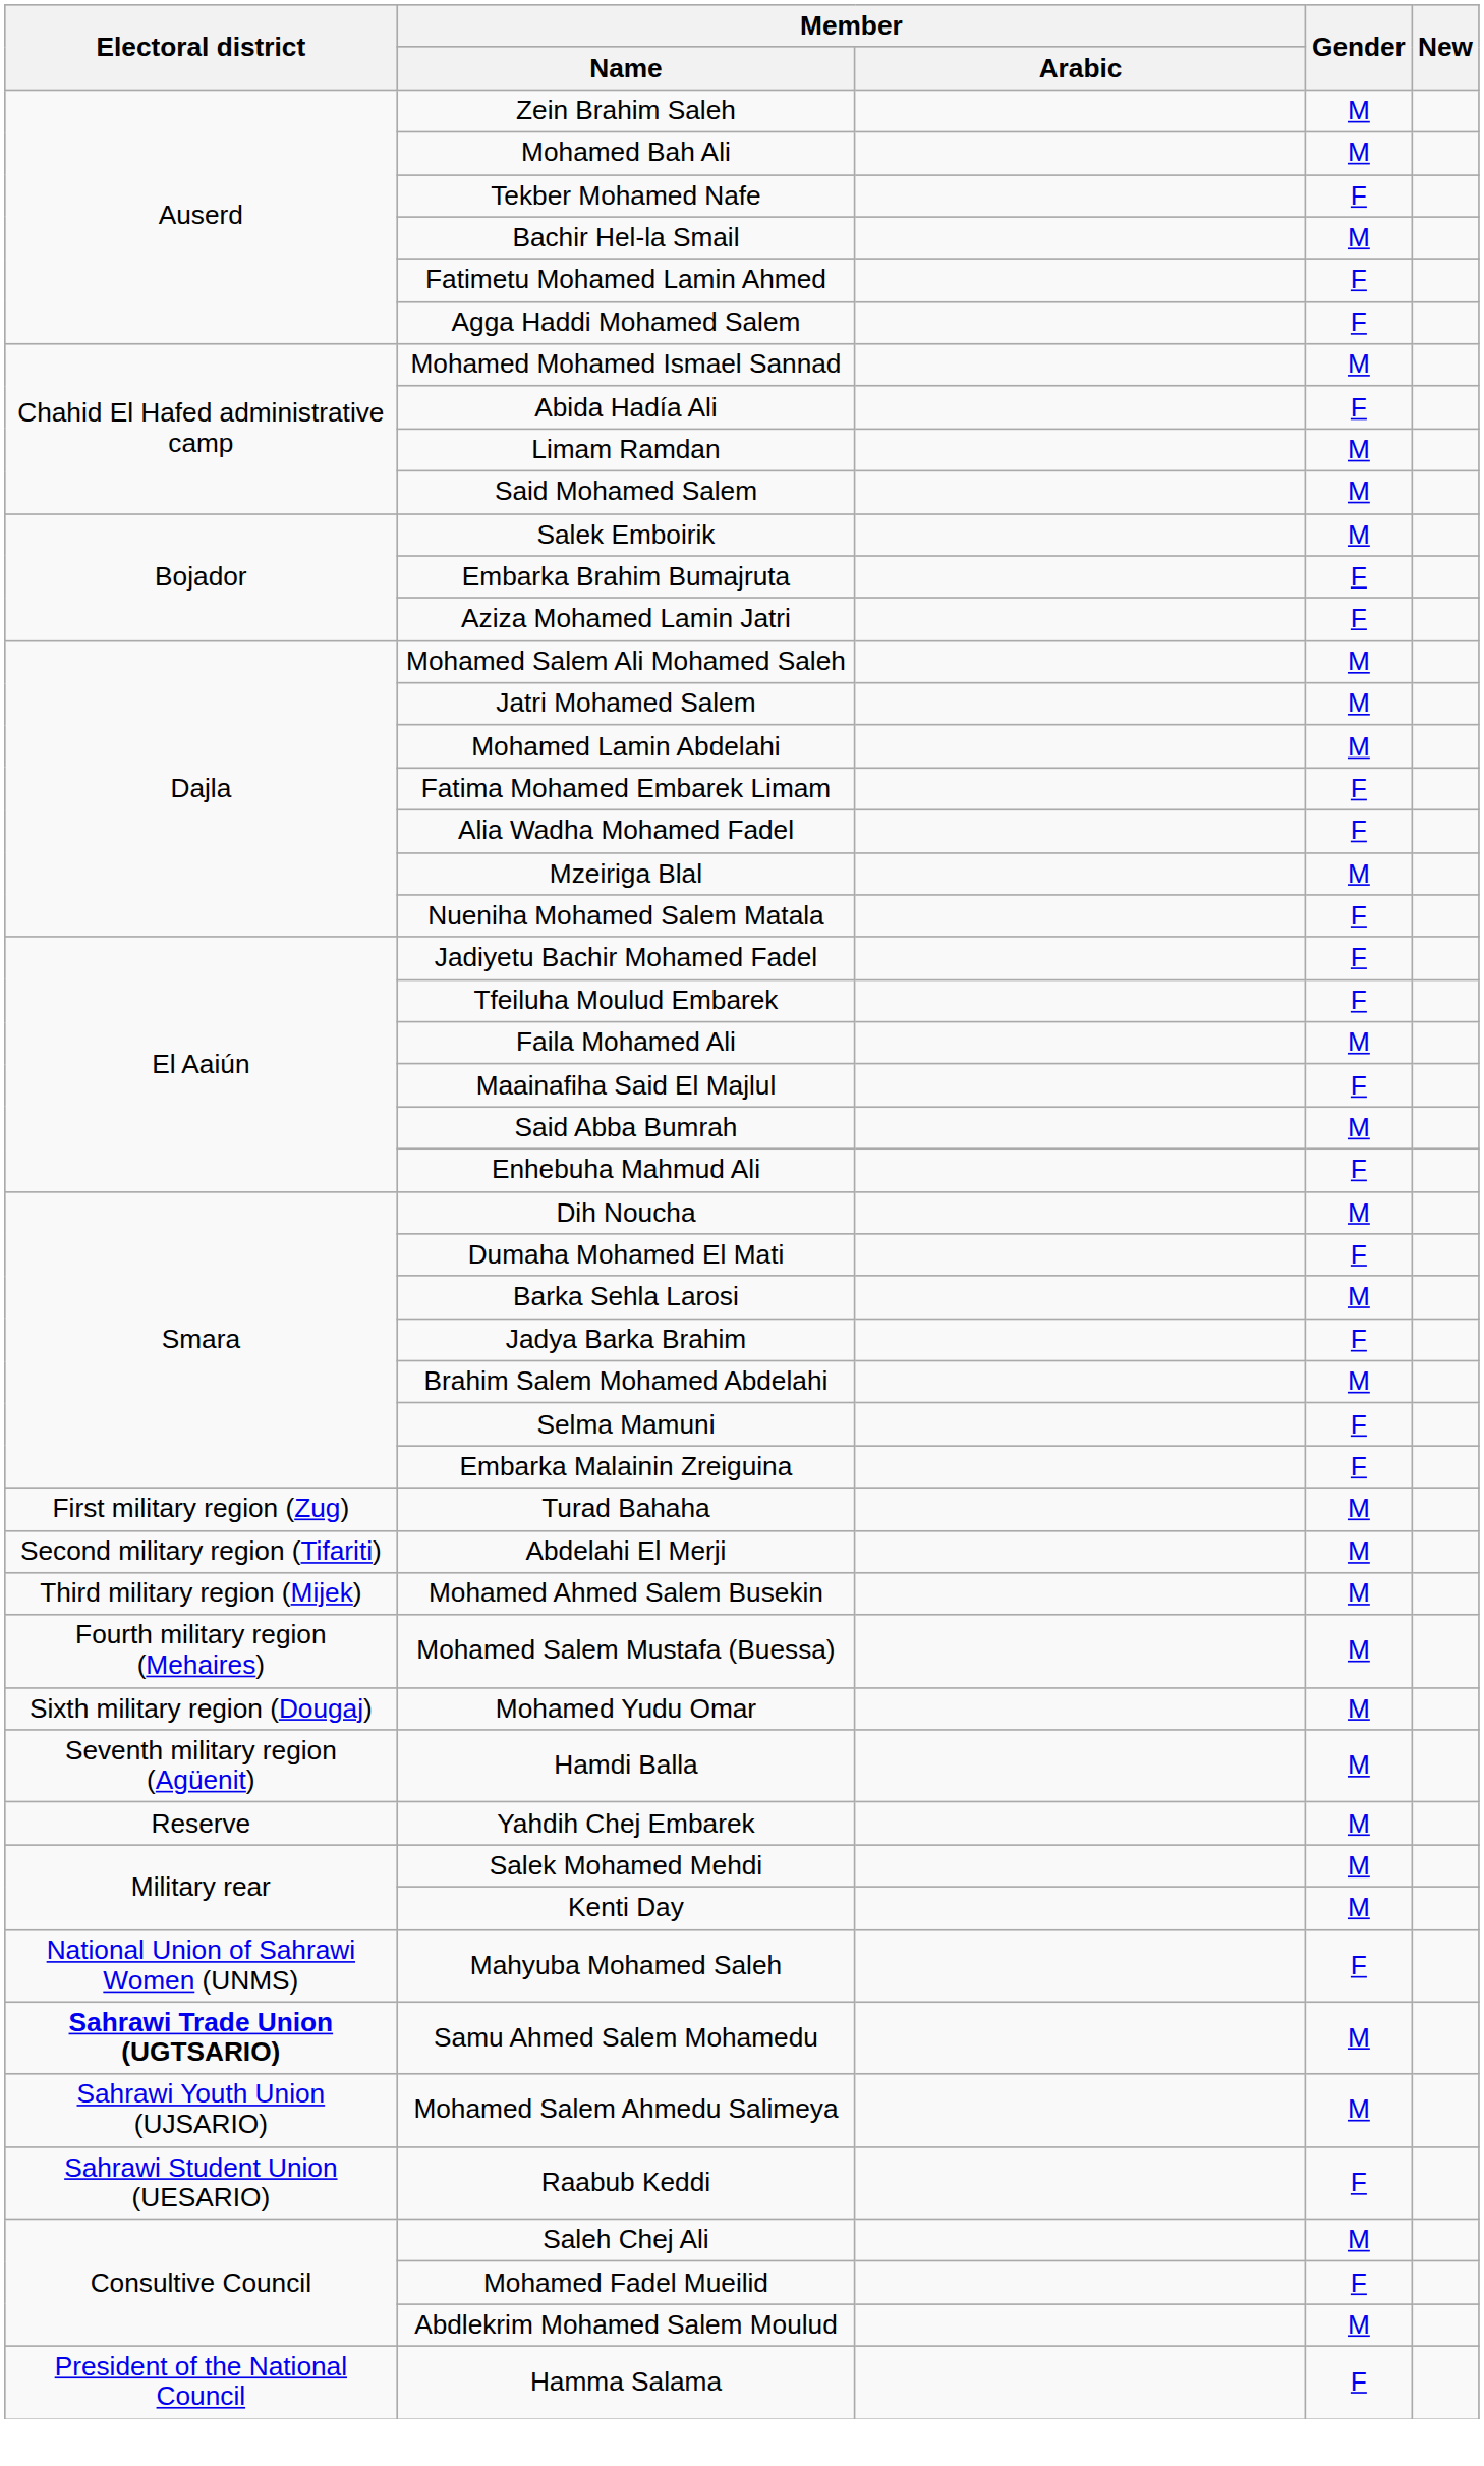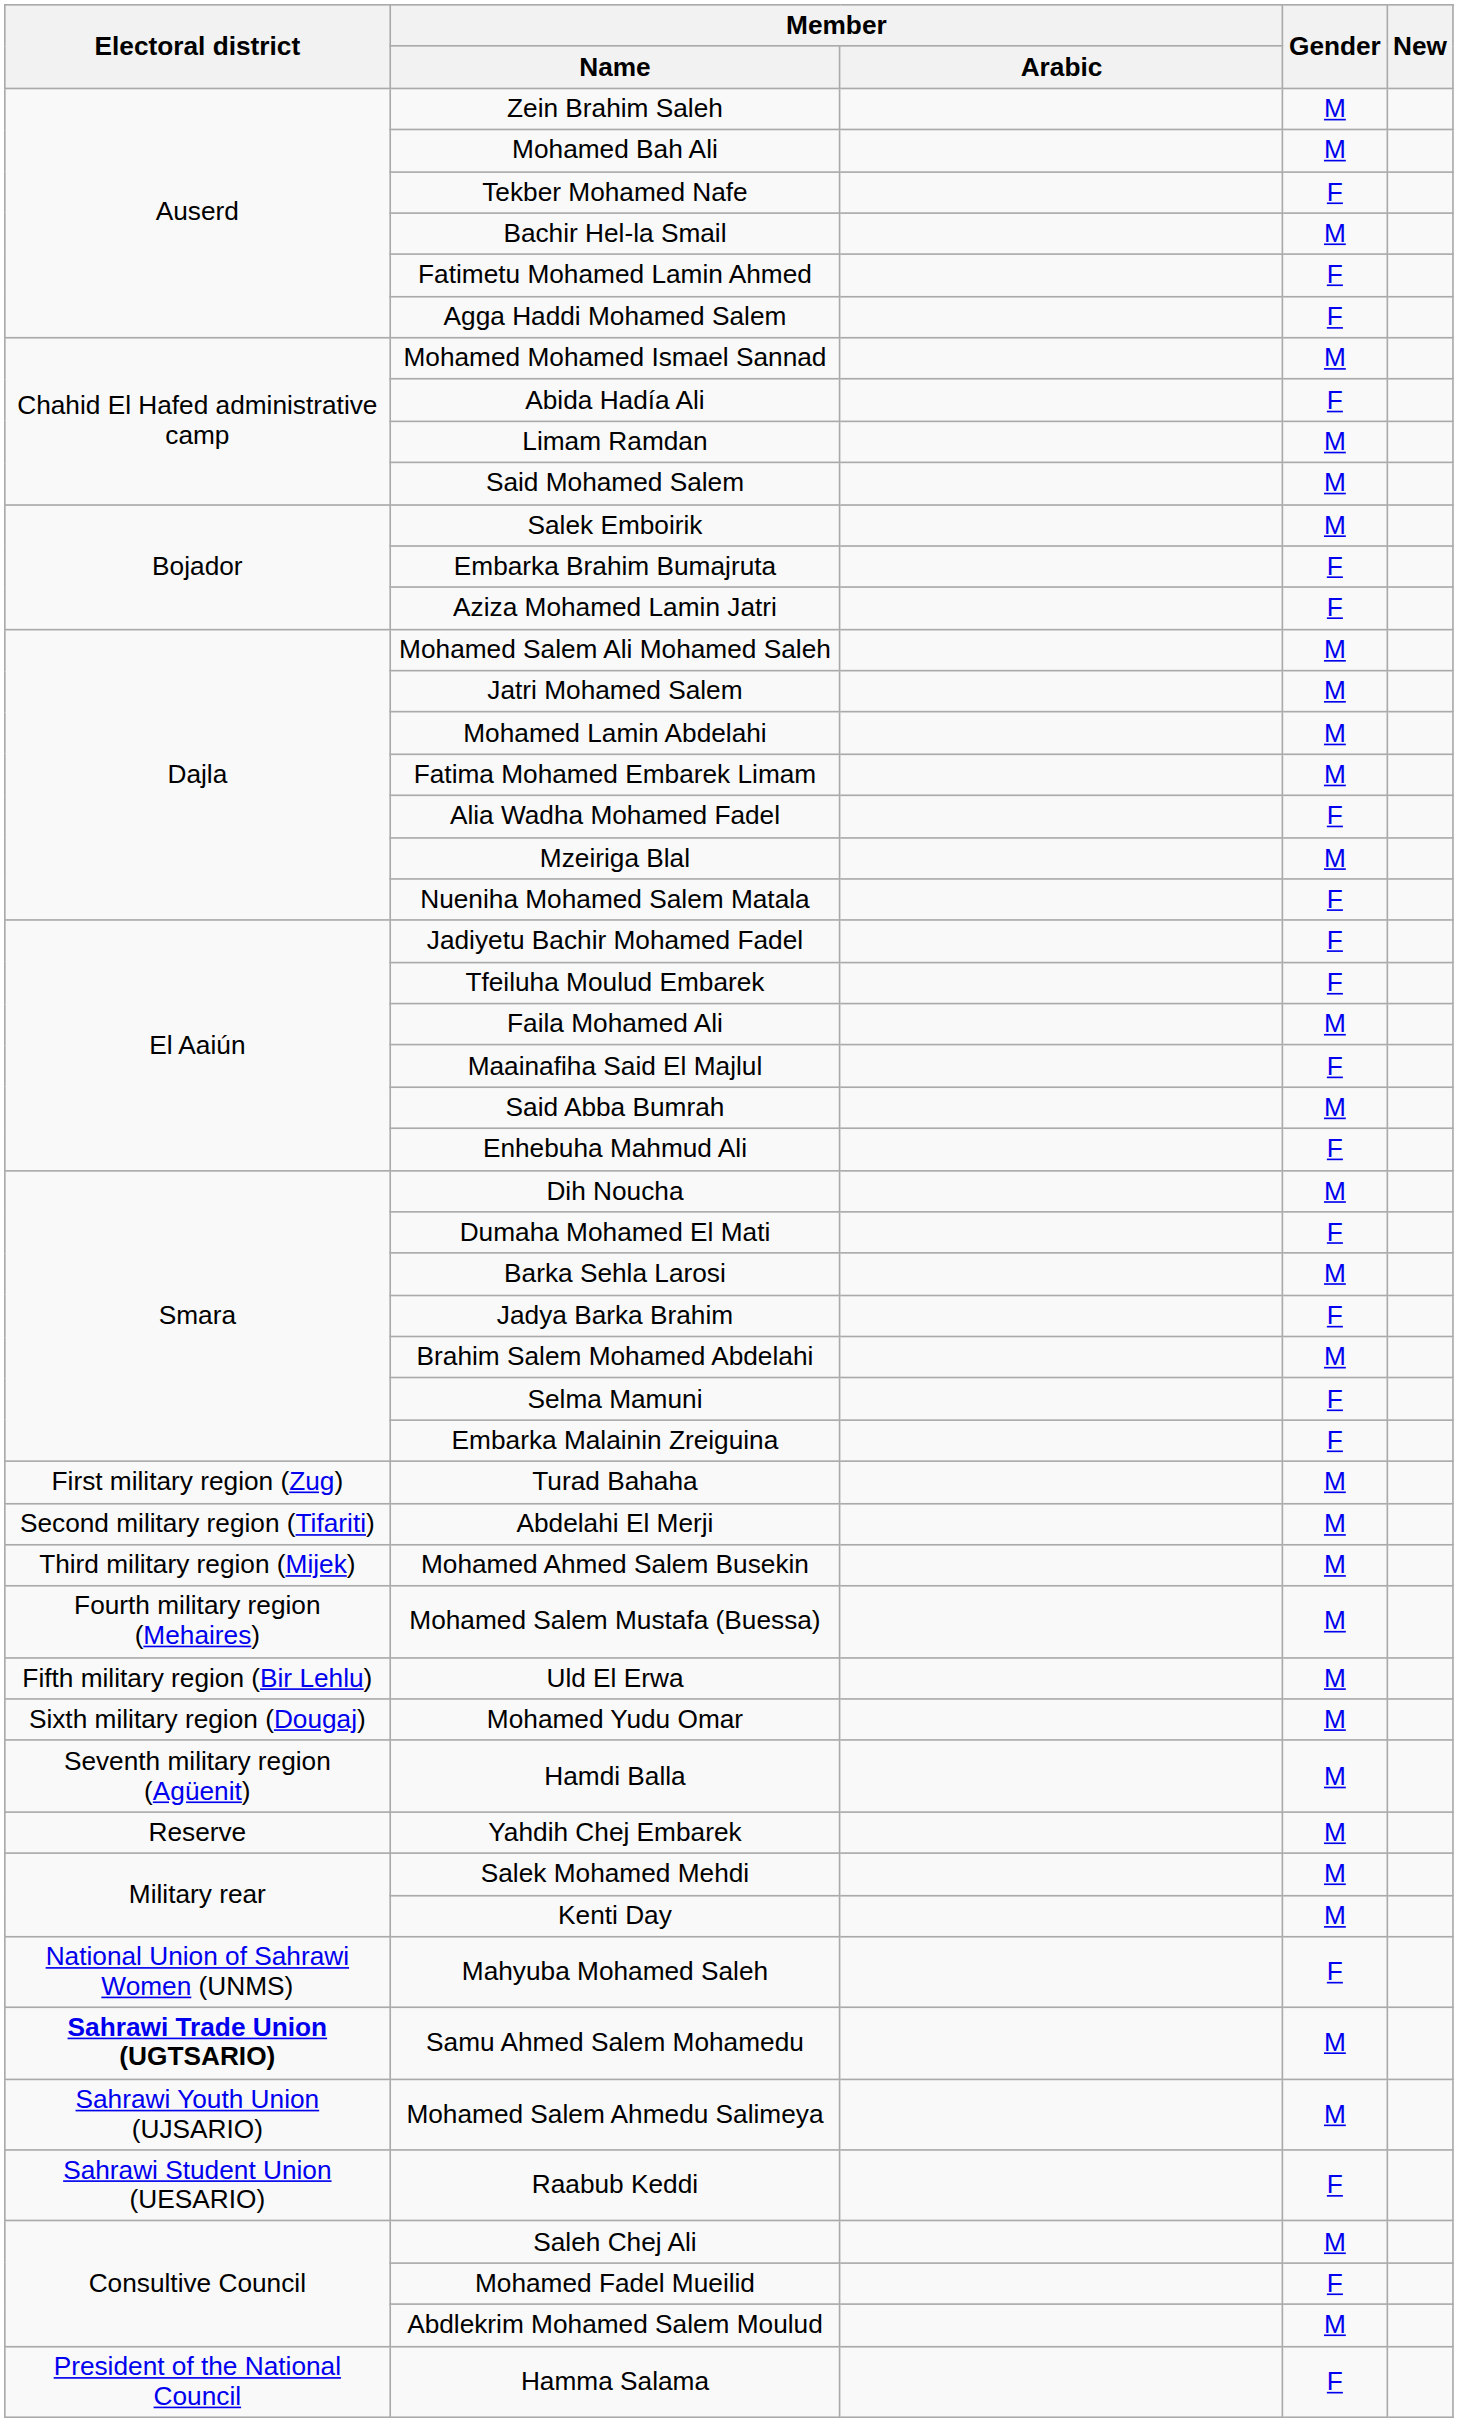 <table class="wikitable sortable" style="margin:1em auto;text-align:center;">
 <tr>
 <th rowspan="2" width="250">Electoral district</th>
 <th colspan="2">Member</th>
 <th rowspan="2">Gender</th>
 <th rowspan="2">New<br></th>
 </tr>
 <tr>
 <th width="300">Name</th>
 <th width="300">Arabic</th>
 </tr>
 <tr>
 <td rowspan=6>Auserd</td>
 <td>Zein Brahim Saleh</td>
 <td></td>
 <td><a href='#'>M</a></td>
 <td></td>
 </tr>
 <tr>
 <td>Mohamed Bah Ali</td>
 <td></td>
 <td><a href='#'>M</a></td>
 <td></td>
 </tr>
 <tr>
 <td>Tekber Mohamed Nafe</td>
 <td></td>
 <td><a href='#'>F</a></td>
 <td></td>
 </tr>
 <tr>
 <td>Bachir Hel-la Smail</td>
 <td></td>
 <td><a href='#'>M</a></td>
 <td></td>
 </tr>
 <tr>
 <td>Fatimetu Mohamed Lamin Ahmed</td>
 <td></td>
 <td><a href='#'>F</a></td>
 <td></td>
 </tr>
 <tr>
 <td>Agga Haddi Mohamed Salem</td>
 <td></td>
 <td><a href='#'>F</a></td>
 <td></td>
 </tr>
 <tr>
 <td rowspan=4>Chahid El Hafed administrative camp</td>
 <td>Mohamed Mohamed Ismael Sannad</td>
 <td></td>
 <td><a href='#'>M</a></td>
 <td></td>
 </tr>
 <tr>
 <td>Abida Hadía Ali</td>
 <td></td>
 <td><a href='#'>F</a></td>
 <td></td>
 </tr>
 <tr>
 <td>Limam Ramdan</td>
 <td></td>
 <td><a href='#'>M</a></td>
 <td></td>
 </tr>
 <tr>
 <td>Said Mohamed Salem</td>
 <td></td>
 <td><a href='#'>M</a></td>
 <td></td>
 </tr>
 <tr>
 <td rowspan=3>Bojador</td>
 <td>Salek Emboirik</td>
 <td></td>
 <td><a href='#'>M</a></td>
 <td></td>
 </tr>
 <tr>
 <td>Embarka Brahim Bumajruta</td>
 <td></td>
 <td><a href='#'>F</a></td>
 <td></td>
 </tr>
 <tr>
 <td>Aziza Mohamed Lamin Jatri</td>
 <td></td>
 <td><a href='#'>F</a></td>
 <td></td>
 </tr>
 <tr>
 <td rowspan=7>Dajla</td>
 <td>Mohamed Salem Ali Mohamed Saleh</td>
 <td></td>
 <td><a href='#'>M</a></td>
 <td></td>
 </tr>
 <tr>
 <td>Jatri Mohamed Salem</td>
 <td></td>
 <td><a href='#'>M</a></td>
 <td></td>
 </tr>
 <tr>
 <td>Mohamed Lamin Abdelahi</td>
 <td></td>
 <td><a href='#'>M</a></td>
 <td></td>
 </tr>
 <tr>
 <td>Fatima Mohamed Embarek Limam</td>
 <td></td>
-<td><a href='#'>F</a></td>
+<td><a href='#'>M</a></td>
 <td></td>
 </tr>
 <tr>
 <td>Alia Wadha Mohamed Fadel</td>
 <td></td>
 <td><a href='#'>F</a></td>
 <td></td>
 </tr>
 <tr>
 <td>Mzeiriga Blal</td>
 <td></td>
 <td><a href='#'>M</a></td>
 <td></td>
 </tr>
 <tr>
 <td>Nueniha Mohamed Salem Matala</td>
 <td></td>
 <td><a href='#'>F</a></td>
 <td></td>
 </tr>
 <tr>
 <td rowspan=6>El Aaiún</td>
 <td>Jadiyetu Bachir Mohamed Fadel</td>
 <td></td>
 <td><a href='#'>F</a></td>
 <td></td>
 </tr>
 <tr>
 <td>Tfeiluha Moulud Embarek</td>
 <td></td>
 <td><a href='#'>F</a></td>
 <td></td>
 </tr>
 <tr>
 <td>Faila Mohamed Ali</td>
 <td></td>
 <td><a href='#'>M</a></td>
 <td></td>
 </tr>
 <tr>
 <td>Maainafiha Said El Majlul</td>
 <td></td>
 <td><a href='#'>F</a></td>
 <td></td>
 </tr>
 <tr>
 <td>Said Abba Bumrah</td>
 <td></td>
 <td><a href='#'>M</a></td>
 <td></td>
 </tr>
 <tr>
 <td>Enhebuha Mahmud Ali</td>
 <td></td>
 <td><a href='#'>F</a></td>
 <td></td>
 </tr>
 <tr>
 <td rowspan=7>Smara</td>
 <td>Dih Noucha</td>
 <td></td>
 <td><a href='#'>M</a></td>
 <td></td>
 </tr>
 <tr>
 <td>Dumaha Mohamed El Mati</td>
 <td></td>
 <td><a href='#'>F</a></td>
 <td></td>
 </tr>
 <tr>
 <td>Barka Sehla Larosi</td>
 <td></td>
 <td><a href='#'>M</a></td>
 <td></td>
 </tr>
 <tr>
 <td>Jadya Barka Brahim</td>
 <td></td>
 <td><a href='#'>F</a></td>
 <td></td>
 </tr>
 <tr>
 <td>Brahim Salem Mohamed Abdelahi</td>
 <td></td>
 <td><a href='#'>M</a></td>
 <td></td>
 </tr>
 <tr>
 <td>Selma Mamuni</td>
 <td></td>
 <td><a href='#'>F</a></td>
 <td></td>
 </tr>
 <tr>
 <td>Embarka Malainin Zreiguina</td>
 <td></td>
 <td><a href='#'>F</a></td>
 <td></td>
 </tr>
 <tr>
 <td>First military region (<a href='#'>Zug</a>)</td>
 <td>Turad Bahaha</td>
 <td></td>
 <td><a href='#'>M</a></td>
 <td></td>
 </tr>
 <tr>
 <td>Second military region (<a href='#'>Tifariti</a>)</td>
 <td>Abdelahi El Merji</td>
 <td></td>
 <td><a href='#'>M</a></td>
 <td></td>
 </tr>
 <tr>
 <td>Third military region (<a href='#'>Mijek</a>)</td>
 <td>Mohamed Ahmed Salem Busekin</td>
 <td></td>
 <td><a href='#'>M</a></td>
 <td></td>
 </tr>
 <tr>
 <td>Fourth military region (<a href='#'>Mehaires</a>)</td>
 <td>Mohamed Salem Mustafa (Buessa)</td>
 <td></td>
 <td><a href='#'>M</a></td>
 <td></td>
 </tr>
 <tr>
+<td>Fifth military region (<a href='#'>Bir Lehlu</a>)</td>
+<td>Uld El Erwa</td>
+<td></td>
+<td><a href='#'>M</a></td>
+<td></td>
+</tr>
+<tr>
 <td>Sixth military region (<a href='#'>Dougaj</a>)</td>
 <td>Mohamed Yudu Omar</td>
 <td></td>
 <td><a href='#'>M</a></td>
 <td></td>
 </tr>
 <tr>
 <td>Seventh military region (<a href='#'>Agüenit</a>)</td>
 <td>Hamdi Balla</td>
 <td></td>
 <td><a href='#'>M</a></td>
 <td></td>
 </tr>
 <tr>
 <td>Reserve</td>
 <td>Yahdih Chej Embarek</td>
 <td></td>
 <td><a href='#'>M</a></td>
 <td></td>
 </tr>
 <tr>
 <td rowspan="2">Military rear</td>
 <td>Salek Mohamed Mehdi</td>
 <td></td>
 <td><a href='#'>M</a></td>
 <td></td>
 </tr>
 <tr>
 <td>Kenti Day</td>
 <td></td>
 <td><a href='#'>M</a></td>
 <td></td>
 </tr>
 <tr>
 <td><a href='#'>National Union of Sahrawi Women</a> (UNMS)</td>
 <td>Mahyuba Mohamed Saleh</td>
 <td></td>
 <td><a href='#'>F</a></td>
 <td></td>
 </tr>
 <tr>
 <td><strong><a href='#'>Sahrawi Trade Union</a> (UGTSARIO)</strong></td>
 <td>Samu Ahmed Salem Mohamedu</td>
 <td></td>
 <td><a href='#'>M</a></td>
 <td></td>
 </tr>
 <tr>
 <td><a href='#'>Sahrawi Youth Union</a> (UJSARIO)</td>
 <td>Mohamed Salem Ahmedu Salimeya</td>
 <td></td>
 <td><a href='#'>M</a></td>
 <td></td>
 </tr>
 <tr>
 <td><a href='#'>Sahrawi Student Union</a> (UESARIO)</td>
 <td>Raabub Keddi</td>
 <td></td>
 <td><a href='#'>F</a></td>
 <td></td>
 </tr>
 <tr>
 <td rowspan=3>Consultive Council</td>
 <td>Saleh Chej Ali</td>
 <td></td>
 <td><a href='#'>M</a></td>
 <td></td>
 </tr>
 <tr>
 <td>Mohamed Fadel Mueilid</td>
 <td></td>
 <td><a href='#'>F</a></td>
 <td></td>
 </tr>
 <tr>
 <td>Abdlekrim Mohamed Salem Moulud</td>
 <td></td>
 <td><a href='#'>M</a></td>
 <td></td>
 </tr>
 <tr>
 <td><a href='#'>President of the National Council</a></td>
 <td>Hamma Salama</td>
 <td></td>
 <td><a href='#'>F</a></td>
 <td></td>
 </tr>
 </table>
